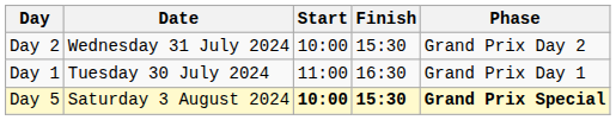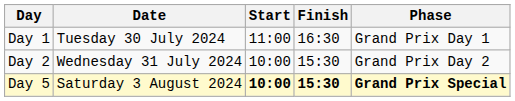 <table class=wikitable>
 <tr>
 <th>Day</th>
 <th>Date</th>
 <th>Start</th>
 <th>Finish</th>
 <th>Phase</th>
 </tr>
 <tr>
+<td>Day 1</td>
+<td>Tuesday 30 July 2024</td>
+<td>11:00</td>
+<td>16:30</td>
+<td>Grand Prix Day 1</td>
+</tr>
+<tr>
 <td>Day 2</td>
 <td>Wednesday 31 July 2024</td>
 <td>10:00</td>
 <td>15:30</td>
 <td>Grand Prix Day 2</td>
-</tr>
-<tr>
-<td>Day 1</td>
-<td>Tuesday 30 July 2024</td>
-<td>11:00</td>
-<td>16:30</td>
-<td>Grand Prix Day 1</td>
 </tr>
 <tr style=background:lemonchiffon>
 <td>Day 5</td>
 <td>Saturday 3 August 2024</td>
 <td><strong>10:00</strong></td>
 <td><strong>15:30</strong></td>
 <td><strong>Grand Prix Special</strong></td>
 </tr>
 </table>
